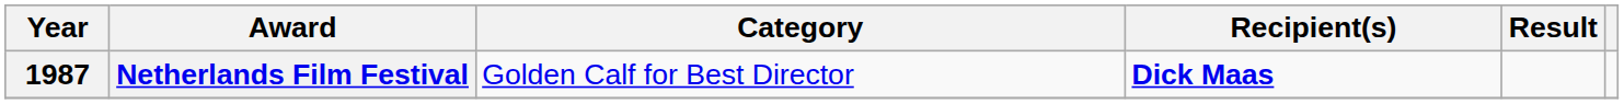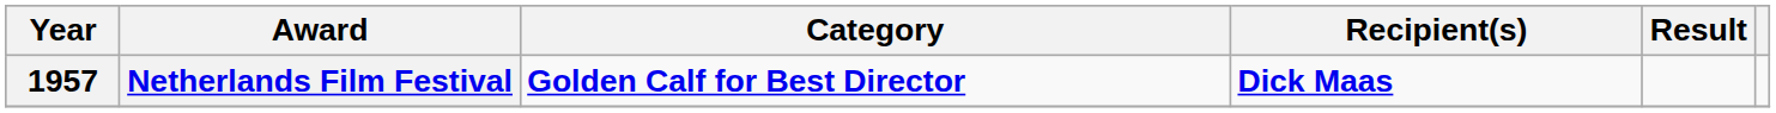 <table class="wikitable sortable plainrowheaders">
 <tr>
 <th scope="col" ! style="width:50px;">Year</th>
 <th scope="col" data-sort-type="date">Award</th>
 <th scope="col" ! style="width:350px;">Category</th>
 <th scope="col" ! style="width:200px;">Recipient(s)</th>
 <th scope="col">Result</th>
 <th scope="col" class="unsortable"></th>
 </tr>
 <tr>
-<th scope="row">1987</th>
+<th scope="row">1957</th>
 <th scope="row"><a href='#'>Netherlands Film Festival</a></th>
-<td><a href='#'>Golden Calf for Best Director</a></td>
+<td><strong><a href='#'>Golden Calf for Best Director</a></strong></td>
 <td><strong><a href='#'>Dick Maas</a></strong></td>
 <td></td>
 <td></td>
 </tr>
 <tr>
 </tr>
 </table>
